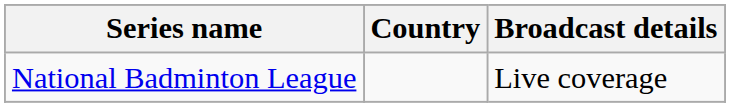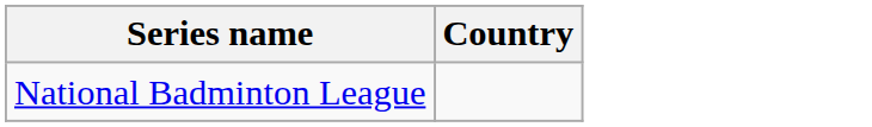 <table class="wikitable">
 <tr>
 <th>Series name</th>
 <th>Country</th>
-<th>Broadcast details</th>
 </tr>
 <tr>
 <td><a href='#'>National Badminton League</a></td>
 <td></td>
-<td>Live coverage</td>
 </tr>
 </table>
